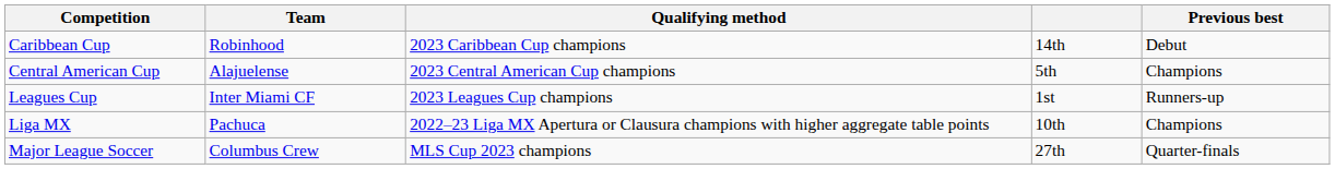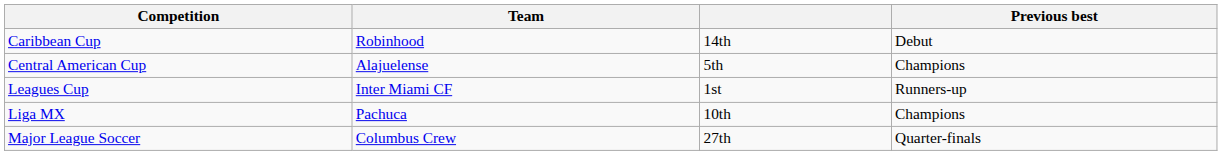 <table class="wikitable" style="table-layout:fixed;width:100%;">
 <tr>
 <th width=15%>Competition</th>
 <th width=15%>Team</th>
-<th width=48%>Qualifying method</th>
 <th width=8%> </th>
 <th width=14%>Previous best </th>
 </tr>
 <tr>
 <td><a href='#'>Caribbean Cup</a></td>
 <td> <a href='#'>Robinhood</a></td>
-<td><a href='#'>2023 Caribbean Cup</a> champions</td>
 <td>14th </td>
 <td>Debut</td>
 </tr>
 <tr>
 <td><a href='#'>Central American Cup</a></td>
 <td> <a href='#'>Alajuelense</a></td>
-<td><a href='#'>2023 Central American Cup</a> champions</td>
 <td>5th </td>
 <td>Champions </td>
 </tr>
 <tr>
 <td><a href='#'>Leagues Cup</a></td>
 <td> <a href='#'>Inter Miami CF</a></td>
-<td><a href='#'>2023 Leagues Cup</a> champions</td>
 <td>1st</td>
 <td>Runners-up </td>
 </tr>
 <tr>
 <td><a href='#'>Liga MX</a></td>
 <td> <a href='#'>Pachuca</a></td>
-<td><a href='#'>2022–23 Liga MX</a> Apertura or Clausura champions with higher aggregate table points</td>
 <td>10th </td>
 <td>Champions </td>
 </tr>
 <tr>
 <td><a href='#'>Major League Soccer</a></td>
 <td> <a href='#'>Columbus Crew</a></td>
-<td><a href='#'>MLS Cup 2023</a> champions</td>
 <td>27th </td>
 <td>Quarter-finals </td>
 </tr>
 </table>
